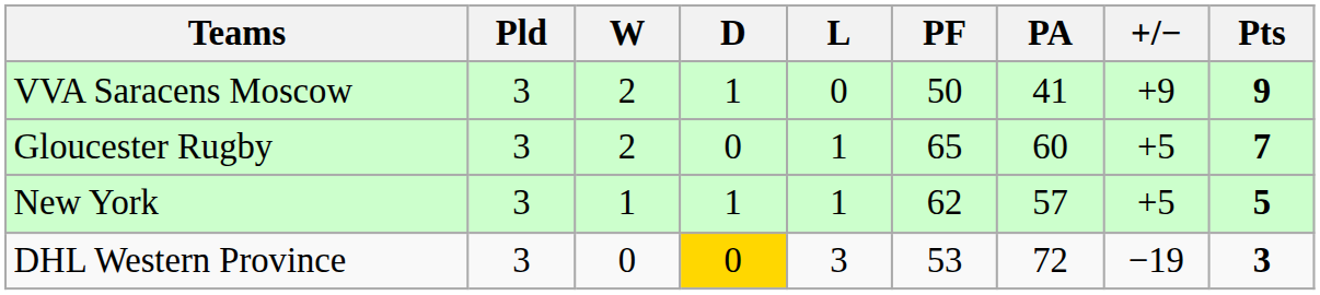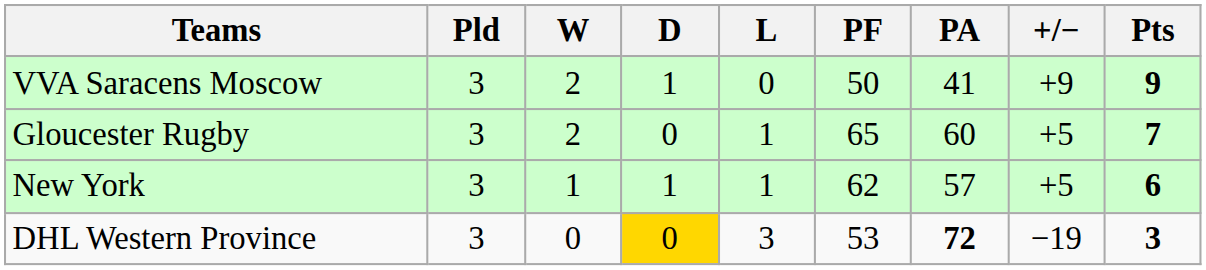 <table class="wikitable" style="text-align: center;">
 <tr>
 <th width="200">Teams</th>
 <th width="40">Pld</th>
 <th width="40">W</th>
 <th width="40">D</th>
 <th width="40">L</th>
 <th width="40">PF</th>
 <th width="40">PA</th>
 <th width="40">+/−</th>
 <th width="40">Pts</th>
 </tr>
 <tr bgcolor=ccffcc>
 <td align=left> VVA Saracens Moscow</td>
 <td>3</td>
 <td>2</td>
 <td>1</td>
 <td>0</td>
 <td>50</td>
 <td>41</td>
 <td>+9</td>
 <td><strong>9</strong></td>
 </tr>
 <tr bgcolor=ccffcc>
 <td align=left> Gloucester Rugby</td>
 <td>3</td>
 <td>2</td>
 <td>0</td>
 <td>1</td>
 <td>65</td>
 <td>60</td>
 <td>+5</td>
 <td><strong>7</strong></td>
 </tr>
 <tr bgcolor=ccffcc>
 <td align=left> New York</td>
 <td>3</td>
 <td>1</td>
 <td>1</td>
 <td>1</td>
 <td>62</td>
 <td>57</td>
 <td>+5</td>
-<td><strong>5</strong></td>
+<td><strong>6</strong></td>
 </tr>
 <tr>
 <td align=left> DHL Western Province</td>
 <td>3</td>
 <td>0</td>
 <td style="background: gold;">0</td>
 <td>3</td>
 <td>53</td>
-<td>72</td>
+<td><strong>72</strong></td>
 <td>−19</td>
 <td><strong>3</strong></td>
 </tr>
 </table>
